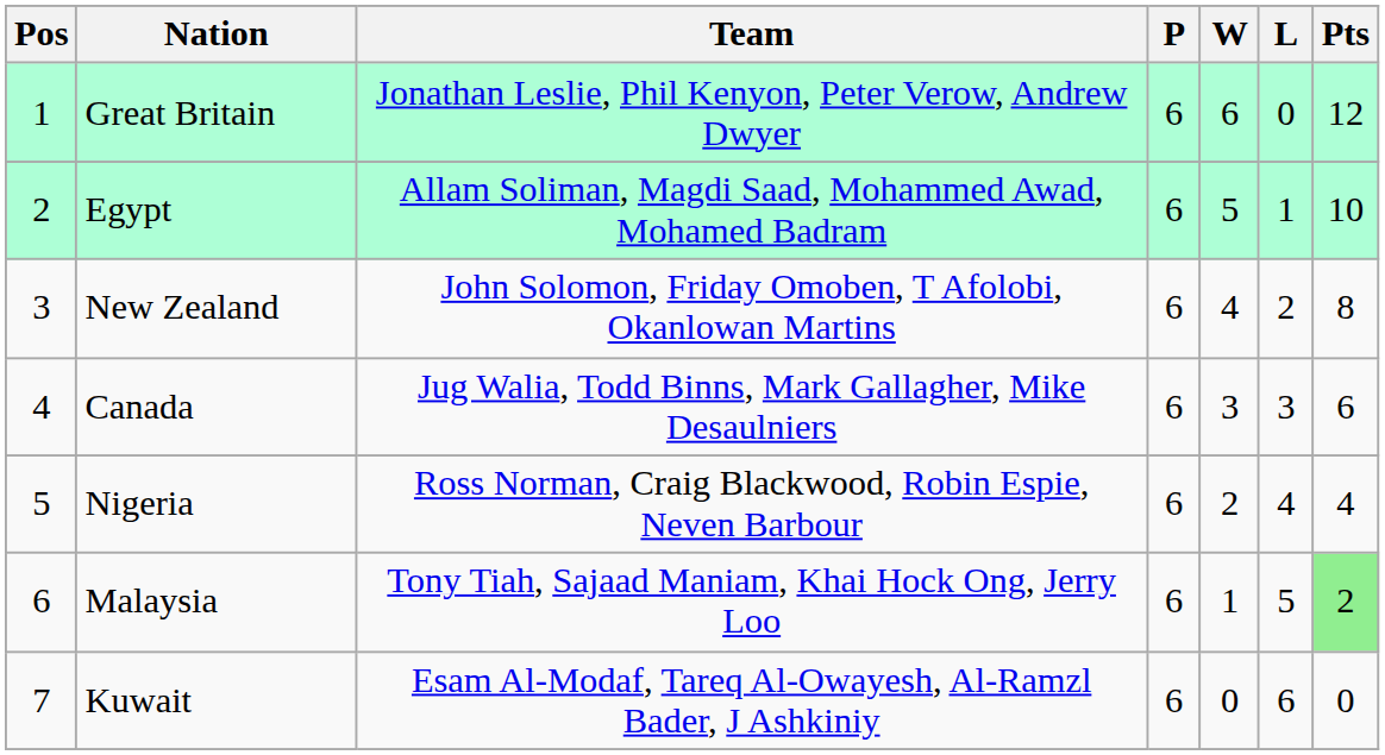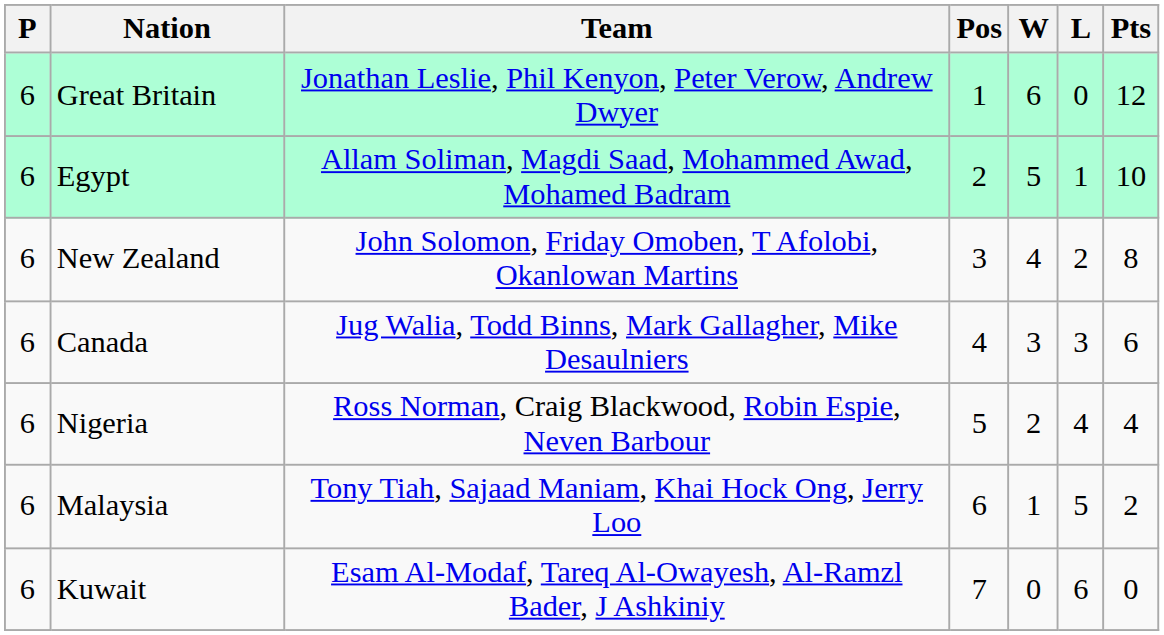 <table class="wikitable" style="font-size: 100%">
 <tr>
-<th width=20>Pos</th>
+<th width=20>P</th>
 <th width=150>Nation</th>
 <th width=500>Team</th>
-<th width=20>P</th>
+<th width=20>Pos</th>
 <th width=20>W</th>
 <th width=20>L</th>
 <th width=20>Pts</th>
 </tr>
 <tr align=center style="background: #ADFFD6;">
-<td>1</td>
+<td>6</td>
 <td align="left"> Great Britain</td>
 <td><a href='#'>Jonathan Leslie</a>, <a href='#'>Phil Kenyon</a>, <a href='#'>Peter Verow</a>, <a href='#'>Andrew Dwyer</a></td>
-<td>6</td>
+<td>1</td>
 <td>6</td>
 <td>0</td>
 <td>12</td>
 </tr>
 <tr align=center style="background: #ADFFD6;">
-<td>2</td>
+<td>6</td>
 <td align="left">  Egypt</td>
 <td><a href='#'>Allam Soliman</a>, <a href='#'>Magdi Saad</a>, <a href='#'>Mohammed Awad</a>, <a href='#'>Mohamed Badram</a></td>
-<td>6</td>
+<td>2</td>
 <td>5</td>
 <td>1</td>
 <td>10</td>
 </tr>
 <tr align=center>
-<td>3</td>
+<td>6</td>
 <td align="left"> New Zealand</td>
 <td><a href='#'>John Solomon</a>, <a href='#'>Friday Omoben</a>, <a href='#'>T Afolobi</a>, <a href='#'>Okanlowan Martins</a></td>
-<td>6</td>
+<td>3</td>
 <td>4</td>
 <td>2</td>
 <td>8</td>
 </tr>
 <tr align=center>
-<td>4</td>
+<td>6</td>
 <td align="left"> Canada</td>
 <td><a href='#'>Jug Walia</a>, <a href='#'>Todd Binns</a>, <a href='#'>Mark Gallagher</a>, <a href='#'>Mike Desaulniers</a></td>
-<td>6</td>
+<td>4</td>
 <td>3</td>
 <td>3</td>
 <td>6</td>
 </tr>
 <tr align=center>
-<td>5</td>
+<td>6</td>
 <td align="left"> Nigeria</td>
 <td><a href='#'>Ross Norman</a>, Craig Blackwood, <a href='#'>Robin Espie</a>, <a href='#'>Neven Barbour</a></td>
-<td>6</td>
+<td>5</td>
 <td>2</td>
 <td>4</td>
 <td>4</td>
 </tr>
 <tr align=center>
 <td>6</td>
 <td align="left"> Malaysia</td>
 <td><a href='#'>Tony Tiah</a>, <a href='#'>Sajaad Maniam</a>, <a href='#'>Khai Hock Ong</a>, <a href='#'>Jerry Loo</a></td>
 <td>6</td>
 <td>1</td>
 <td>5</td>
-<td style="background: lightgreen;">2</td>
+<td>2</td>
 </tr>
 <tr align=center>
-<td>7</td>
+<td>6</td>
 <td align="left"> Kuwait</td>
 <td><a href='#'>Esam Al-Modaf</a>, <a href='#'>Tareq Al-Owayesh</a>, <a href='#'>Al-Ramzl Bader</a>, <a href='#'>J Ashkiniy</a></td>
-<td>6</td>
+<td>7</td>
 <td>0</td>
 <td>6</td>
 <td>0</td>
 </tr>
 </table>
